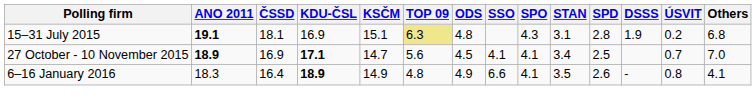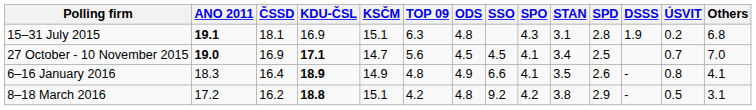 <table class="wikitable">
 <tr>
 <th>Polling firm</th>
 <th><a href='#'>ANO 2011</a></th>
 <th><a href='#'>ČSSD</a></th>
 <th><a href='#'>KDU-ČSL</a></th>
 <th><a href='#'>KSČM</a></th>
 <th><a href='#'>TOP 09</a></th>
 <th><a href='#'>ODS</a></th>
 <th><a href='#'>SSO</a></th>
 <th><a href='#'>SPO</a></th>
 <th><a href='#'>STAN</a></th>
 <th><a href='#'>SPD</a></th>
 <th><a href='#'>DSSS</a></th>
 <th><a href='#'>ÚSVIT</a></th>
 <th>Others</th>
 </tr>
 <tr>
 <td> 15–31 July 2015</td>
 <td><strong>19.1</strong></td>
 <td>18.1</td>
 <td>16.9</td>
 <td>15.1</td>
-<td style="background: khaki;">6.3</td>
+<td>6.3</td>
 <td>4.8</td>
 <td></td>
 <td>4.3</td>
 <td>3.1</td>
 <td>2.8</td>
 <td>1.9</td>
 <td>0.2</td>
 <td>6.8</td>
 </tr>
 <tr>
 <td> 27  October - 10 November 2015</td>
-<td><strong>18.9</strong></td>
+<td><strong>19.0</strong></td>
 <td>16.9</td>
 <td><strong>17.1</strong></td>
 <td>14.7</td>
 <td>5.6</td>
 <td>4.5</td>
-<td>4.1</td>
+<td>4.5</td>
 <td>4.1</td>
 <td>3.4</td>
 <td>2.5</td>
 <td></td>
 <td>0.7</td>
 <td>7.0</td>
 </tr>
 <tr>
 <td> 6–16 January 2016</td>
 <td>18.3</td>
 <td>16.4</td>
 <td><strong>18.9</strong></td>
 <td>14.9</td>
 <td>4.8</td>
 <td>4.9</td>
 <td>6.6</td>
 <td>4.1</td>
 <td>3.5</td>
 <td>2.6</td>
 <td>-</td>
 <td>0.8</td>
 <td>4.1</td>
 </tr>
+<tr>
+<td> 8–18 March 2016</td>
+<td>17.2</td>
+<td>16.2</td>
+<td><strong>18.8</strong></td>
+<td>15.1</td>
+<td>4.2</td>
+<td>4.8</td>
+<td>9.2</td>
+<td>4.2</td>
+<td>3.8</td>
+<td>2.9</td>
+<td>-</td>
+<td>0.5</td>
+<td>3.1</td>
+</tr>
 </table>
